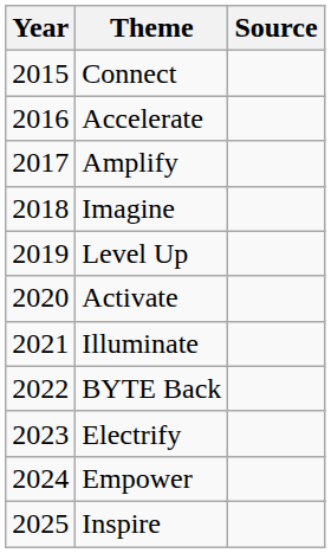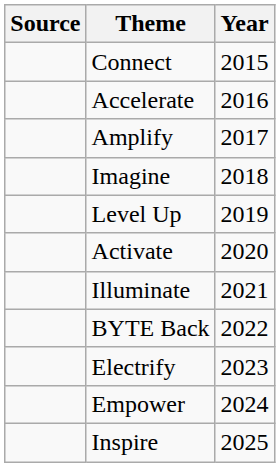 <table class="wikitable">
 <tr>
+<th>Source</th>
+<th>Theme</th>
 <th>Year</th>
-<th>Theme</th>
-<th>Source</th>
 </tr>
 <tr>
+<td></td>
+<td>Connect</td>
 <td>2015</td>
-<td>Connect</td>
-<td></td>
 </tr>
 <tr>
+<td></td>
+<td>Accelerate</td>
 <td>2016</td>
-<td>Accelerate</td>
-<td></td>
 </tr>
 <tr>
+<td></td>
+<td>Amplify</td>
 <td>2017</td>
-<td>Amplify</td>
-<td></td>
 </tr>
 <tr>
+<td></td>
+<td>Imagine</td>
 <td>2018</td>
-<td>Imagine</td>
-<td></td>
 </tr>
 <tr>
+<td></td>
+<td>Level Up</td>
 <td>2019</td>
-<td>Level Up</td>
-<td></td>
 </tr>
 <tr>
+<td></td>
+<td>Activate</td>
 <td>2020</td>
-<td>Activate</td>
-<td></td>
 </tr>
 <tr>
+<td></td>
+<td>Illuminate</td>
 <td>2021</td>
-<td>Illuminate</td>
-<td></td>
 </tr>
 <tr>
+<td></td>
+<td>BYTE Back</td>
 <td>2022</td>
-<td>BYTE Back</td>
-<td></td>
 </tr>
 <tr>
+<td></td>
+<td>Electrify</td>
 <td>2023</td>
-<td>Electrify</td>
-<td></td>
 </tr>
 <tr>
+<td></td>
+<td>Empower</td>
 <td>2024</td>
-<td>Empower</td>
-<td></td>
 </tr>
 <tr>
+<td></td>
+<td>Inspire</td>
 <td>2025</td>
-<td>Inspire</td>
-<td></td>
 </tr>
 </table>
